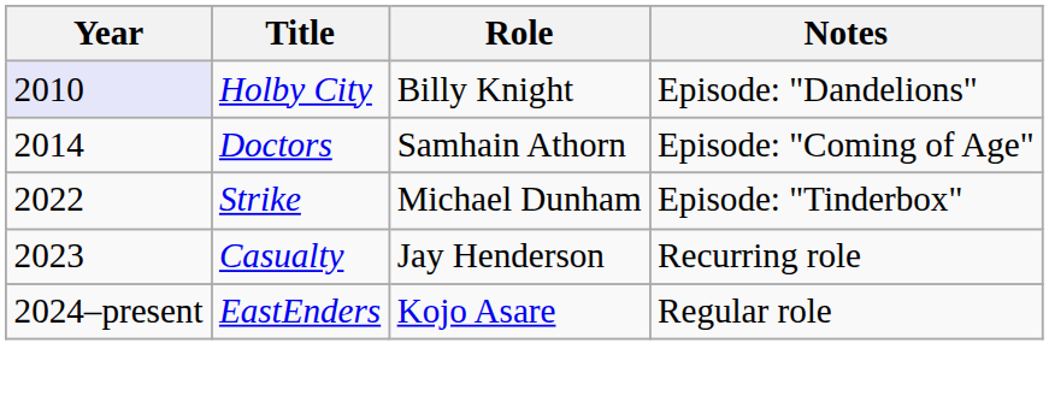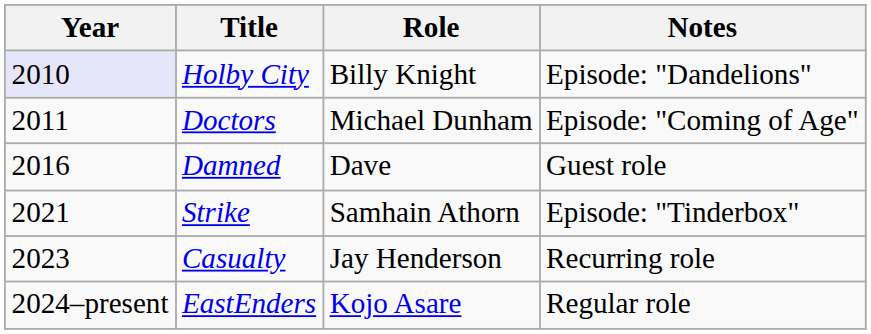 <table class="wikitable">
 <tr>
 <th>Year</th>
 <th>Title</th>
 <th>Role</th>
 <th>Notes</th>
 </tr>
 <tr>
 <td style="background: lavender;">2010</td>
 <td><em><a href='#'>Holby City</a></em></td>
 <td>Billy Knight</td>
 <td>Episode: "Dandelions"</td>
 </tr>
 <tr>
-<td>2014</td>
+<td>2011</td>
 <td><em><a href='#'>Doctors</a></em></td>
-<td>Samhain Athorn</td>
+<td>Michael Dunham</td>
 <td>Episode: "Coming of Age"</td>
 </tr>
 <tr>
-<td>2022</td>
+<td>2016</td>
+<td><em><a href='#'>Damned</a></em></td>
+<td>Dave</td>
+<td>Guest role</td>
+</tr>
+<tr>
+<td>2021</td>
 <td><em><a href='#'>Strike</a></em></td>
-<td>Michael Dunham</td>
+<td>Samhain Athorn</td>
 <td>Episode: "Tinderbox"</td>
 </tr>
 <tr>
 <td>2023</td>
 <td><em><a href='#'>Casualty</a></em></td>
 <td>Jay Henderson</td>
 <td>Recurring role</td>
 </tr>
 <tr>
 <td>2024–present</td>
 <td><em><a href='#'>EastEnders</a></em></td>
 <td><a href='#'>Kojo Asare</a></td>
 <td>Regular role</td>
 </tr>
 </table>
